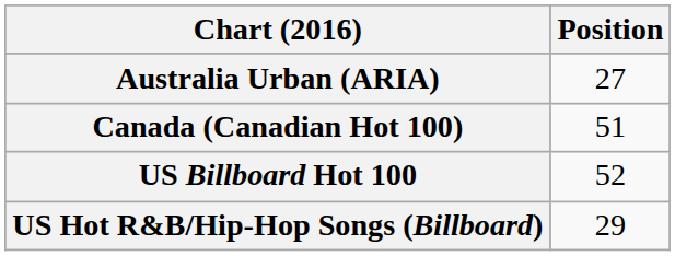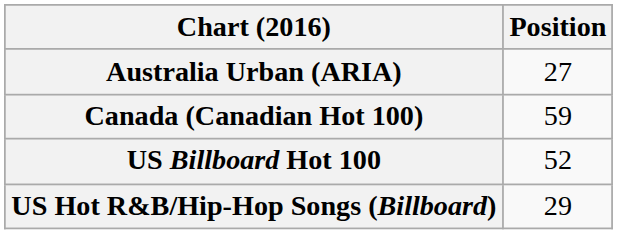 <table class="wikitable plainrowheaders sortable" style="text-align:center">
 <tr>
 <th>Chart (2016)</th>
 <th>Position</th>
 </tr>
 <tr>
 <th scope="row">Australia Urban (ARIA)</th>
 <td>27</td>
 </tr>
 <tr>
 <th scope="row">Canada (Canadian Hot 100)</th>
-<td>51</td>
+<td>59</td>
 </tr>
 <tr>
 <th scope="row">US <em>Billboard</em> Hot 100</th>
 <td>52</td>
 </tr>
 <tr>
 <th scope="row">US Hot R&B/Hip-Hop Songs (<em>Billboard</em>)</th>
 <td>29</td>
 </tr>
 </table>
